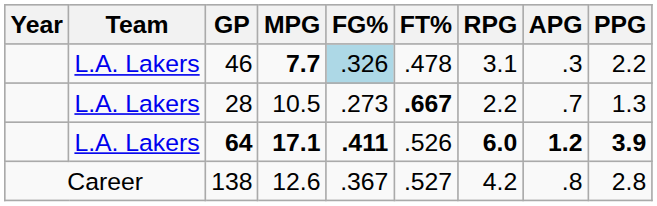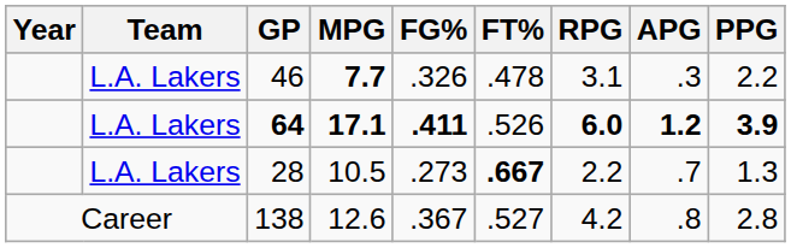 <table class="wikitable sortable" style="font-size:95%; text-align:right;">
 <tr>
 <th>Year</th>
 <th>Team</th>
 <th>GP</th>
 <th>MPG</th>
 <th>FG%</th>
 <th>FT%</th>
 <th>RPG</th>
 <th>APG</th>
 <th>PPG</th>
 </tr>
 <tr>
 <td style="text-align:left;"></td>
 <td style="text-align:left;"><a href='#'>L.A. Lakers</a></td>
 <td>46</td>
 <td><strong>7.7</strong></td>
-<td style="background: lightblue;">.326</td>
+<td>.326</td>
 <td>.478</td>
 <td>3.1</td>
 <td>.3</td>
 <td>2.2</td>
+</tr>
+<tr>
+<td style="text-align:left;"></td>
+<td style="text-align:left;"><a href='#'>L.A. Lakers</a></td>
+<td><strong>64</strong></td>
+<td><strong>17.1</strong></td>
+<td><strong>.411</strong></td>
+<td>.526</td>
+<td><strong>6.0</strong></td>
+<td><strong>1.2</strong></td>
+<td><strong>3.9</strong></td>
 </tr>
 <tr>
 <td style="text-align:left;"></td>
 <td style="text-align:left;"><a href='#'>L.A. Lakers</a></td>
 <td>28</td>
 <td>10.5</td>
 <td>.273</td>
 <td><strong>.667</strong></td>
 <td>2.2</td>
 <td>.7</td>
 <td>1.3</td>
 </tr>
 <tr>
-<td style="text-align:left;"></td>
-<td style="text-align:left;"><a href='#'>L.A. Lakers</a></td>
-<td><strong>64</strong></td>
-<td><strong>17.1</strong></td>
-<td><strong>.411</strong></td>
-<td>.526</td>
-<td><strong>6.0</strong></td>
-<td><strong>1.2</strong></td>
-<td><strong>3.9</strong></td>
-</tr>
-<tr>
 <td colspan="2" style="text-align:center;">Career</td>
 <td>138</td>
 <td>12.6</td>
 <td>.367</td>
 <td>.527</td>
 <td>4.2</td>
 <td>.8</td>
 <td>2.8</td>
 </tr>
 </table>
